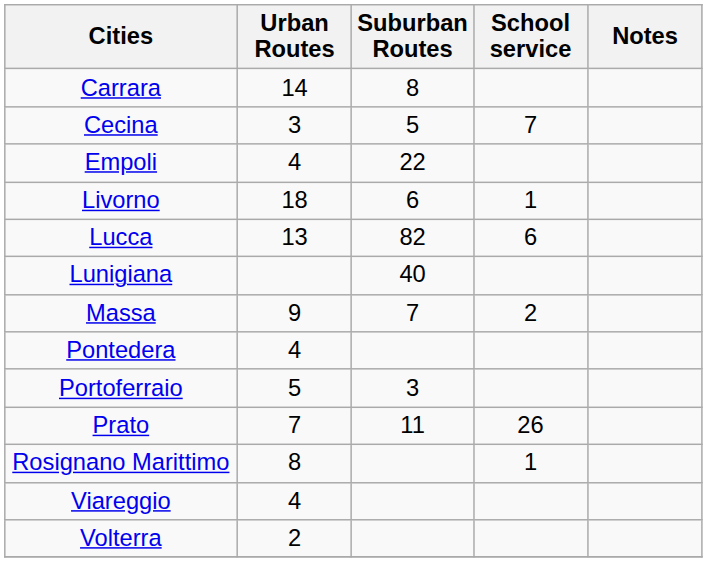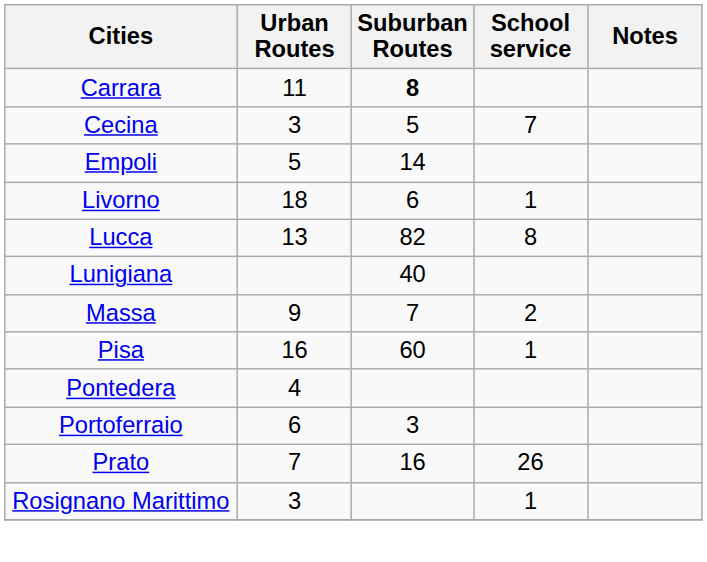 <table class="wikitable" style="margin:auto;border-collapse:collapse;text-align:center">
 <tr>
 <th style="width:150px;">Cities</th>
 <th style="width:70px;">Urban Routes</th>
 <th style="width:70px;">Suburban Routes</th>
 <th style="width:70px;">School service</th>
 <th style="width:70px;">Notes</th>
 </tr>
 <tr>
 <td><a href='#'>Carrara</a></td>
-<td>14</td>
-<td>8</td>
+<td>11</td>
+<td><strong>8</strong></td>
 <td></td>
 <td></td>
 </tr>
 <tr>
 <td><a href='#'>Cecina</a></td>
 <td>3</td>
 <td>5</td>
 <td>7</td>
 <td></td>
 </tr>
 <tr>
 <td><a href='#'>Empoli</a></td>
-<td>4</td>
-<td>22</td>
+<td>5</td>
+<td>14</td>
 <td></td>
 <td></td>
 </tr>
 <tr>
 <td><a href='#'>Livorno</a></td>
 <td>18</td>
 <td>6</td>
 <td>1</td>
 <td></td>
 </tr>
 <tr>
 <td><a href='#'>Lucca</a></td>
 <td>13</td>
 <td>82</td>
-<td>6</td>
+<td>8</td>
 <td></td>
 </tr>
 <tr>
 <td><a href='#'>Lunigiana</a></td>
 <td></td>
 <td>40</td>
 <td></td>
 <td></td>
 </tr>
 <tr>
 <td><a href='#'>Massa</a></td>
 <td>9</td>
 <td>7</td>
 <td>2</td>
 <td></td>
 </tr>
 <tr>
+<td><a href='#'>Pisa</a></td>
+<td>16</td>
+<td>60</td>
+<td>1</td>
+<td></td>
+</tr>
+<tr>
 <td><a href='#'>Pontedera</a></td>
 <td>4</td>
 <td></td>
 <td></td>
 <td></td>
 </tr>
 <tr>
 <td><a href='#'>Portoferraio</a></td>
-<td>5</td>
+<td>6</td>
 <td>3</td>
 <td></td>
 <td></td>
 </tr>
 <tr>
 <td><a href='#'>Prato</a></td>
 <td>7</td>
-<td>11</td>
+<td>16</td>
 <td>26</td>
 <td></td>
 </tr>
 <tr>
 <td><a href='#'>Rosignano Marittimo</a></td>
-<td>8</td>
+<td>3</td>
 <td></td>
 <td>1</td>
 <td></td>
 </tr>
 <tr>
-<td><a href='#'>Viareggio</a></td>
-<td>4</td>
-<td></td>
-<td></td>
-<td></td>
-</tr>
-<tr>
-<td><a href='#'>Volterra</a></td>
-<td>2</td>
-<td></td>
-<td></td>
-<td></td>
-</tr>
-<tr>
 </tr>
 </table>
